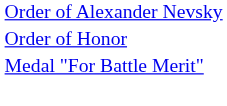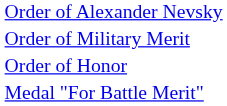 <table>
 <tr>
 <td></td>
 <td><a href='#'>Order of Alexander Nevsky</a></td>
+</tr>
+<tr>
+<td></td>
+<td><a href='#'>Order of Military Merit</a></td>
 </tr>
 <tr>
 <td></td>
 <td><a href='#'>Order of Honor</a></td>
 </tr>
 <tr>
 <td></td>
 <td><a href='#'>Medal "For Battle Merit"</a></td>
 </tr>
 <tr>
 </tr>
 </table>
